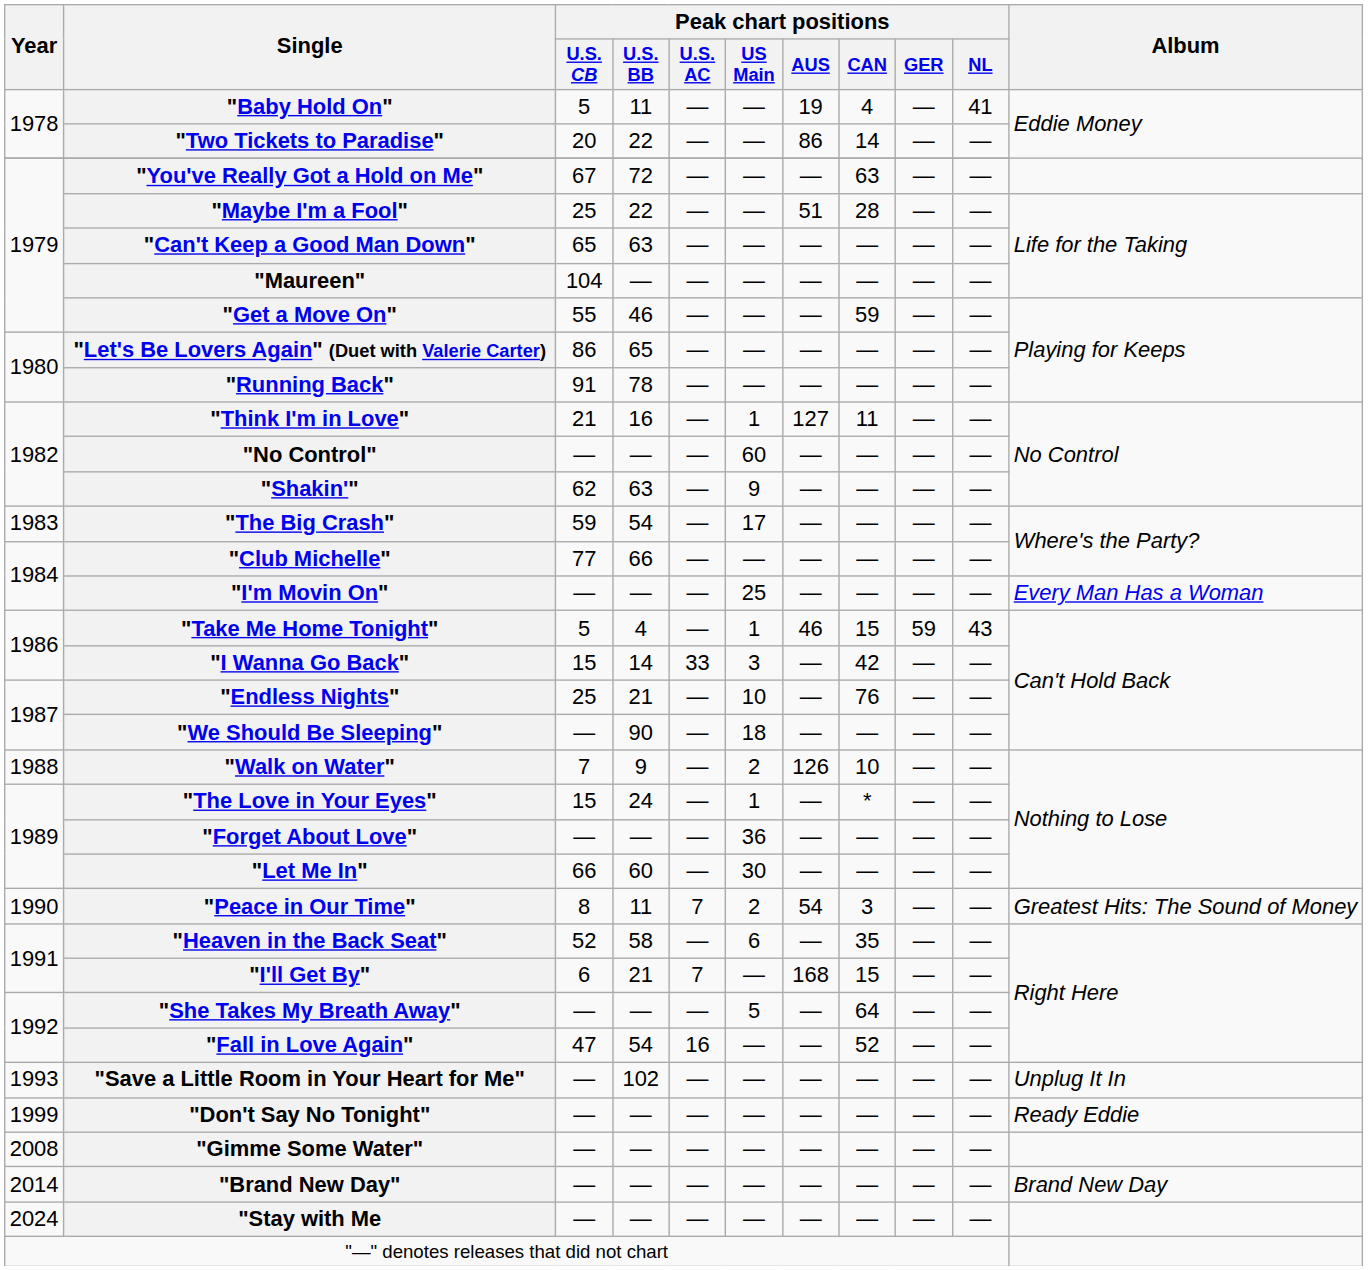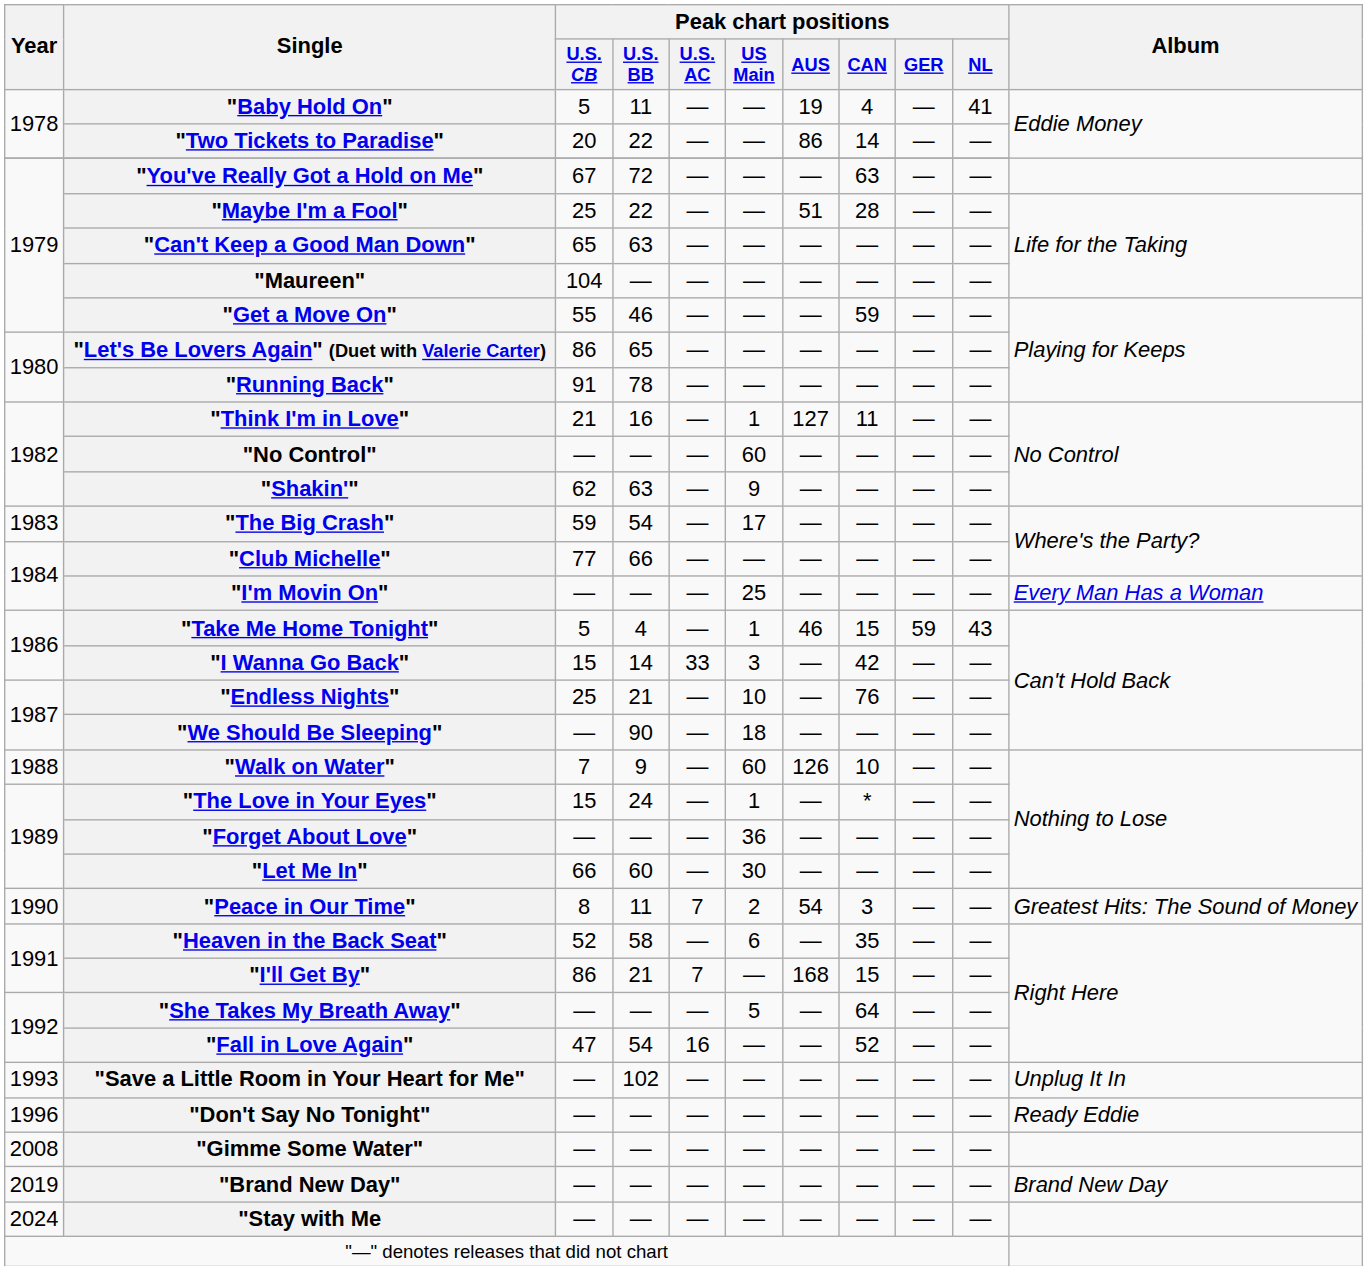 <table class="wikitable plainrowheaders" style="text-align:center;">
 <tr>
 <th rowspan="2">Year</th>
 <th rowspan="2" style="width:22em;">Single</th>
 <th colspan="8">Peak chart positions</th>
 <th rowspan="2">Album</th>
 </tr>
 <tr style="font-size:smaller;">
 <th width="35"><a href='#'>U.S. <em>CB</em></a><br></th>
 <th width="35"><a href='#'>U.S. BB</a><br></th>
 <th width="35"><a href='#'>U.S. AC</a><br></th>
 <th width="35"><a href='#'>US Main</a><br></th>
 <th width="35"><a href='#'>AUS</a><br></th>
 <th width="35"><a href='#'>CAN</a><br></th>
 <th width="35"><a href='#'>GER</a><br></th>
 <th width="35"><a href='#'>NL</a><br></th>
 </tr>
 <tr>
 <td rowspan="2">1978</td>
 <th scope="row">"<a href='#'>Baby Hold On</a>"</th>
 <td>5</td>
 <td>11</td>
 <td>—</td>
 <td>—</td>
 <td>19</td>
 <td>4</td>
 <td>—</td>
 <td>41</td>
 <td align="left" rowspan="3"><em>Eddie Money</em></td>
 </tr>
 <tr>
 <th scope="row">"<a href='#'>Two Tickets to Paradise</a>"</th>
 <td>20</td>
 <td>22</td>
 <td>—</td>
 <td>—</td>
 <td>86</td>
 <td>14</td>
 <td>—</td>
 <td>—</td>
 </tr>
 <tr>
 </tr>
 <tr>
 <td rowspan="5">1979</td>
 <th scope="row">"<a href='#'>You've Really Got a Hold on Me</a>"</th>
 <td>67</td>
 <td>72</td>
 <td>—</td>
 <td>—</td>
 <td>—</td>
 <td>63</td>
 <td>—</td>
 <td>—</td>
 </tr>
 <tr>
 <th scope="row">"<a href='#'>Maybe I'm a Fool</a>"</th>
 <td>25</td>
 <td>22</td>
 <td>—</td>
 <td>—</td>
 <td>51</td>
 <td>28</td>
 <td>—</td>
 <td>—</td>
 <td align="left" rowspan="3"><em>Life for the Taking</em></td>
 </tr>
 <tr>
 <th scope="row">"<a href='#'>Can't Keep a Good Man Down</a>"</th>
 <td>65</td>
 <td>63</td>
 <td>—</td>
 <td>—</td>
 <td>—</td>
 <td>—</td>
 <td>—</td>
 <td>—</td>
 </tr>
 <tr>
 <th scope="row">"Maureen"</th>
 <td>104</td>
 <td>—</td>
 <td>—</td>
 <td>—</td>
 <td>—</td>
 <td>—</td>
 <td>—</td>
 <td>—</td>
 </tr>
 <tr>
 <th scope="row">"<a href='#'>Get a Move On</a>"</th>
 <td>55</td>
 <td>46</td>
 <td>—</td>
 <td>—</td>
 <td>—</td>
 <td>59</td>
 <td>—</td>
 <td>—</td>
 <td align="left" rowspan="3"><em>Playing for Keeps</em></td>
 </tr>
 <tr>
 <td rowspan="2">1980</td>
 <th scope="row">"<a href='#'>Let's Be Lovers Again</a>" <small>(Duet with <a href='#'>Valerie Carter</a>)</small></th>
 <td>86</td>
 <td>65</td>
 <td>—</td>
 <td>—</td>
 <td>—</td>
 <td>—</td>
 <td>—</td>
 <td>—</td>
 </tr>
 <tr>
 <th scope="row">"<a href='#'>Running Back</a>"</th>
 <td>91</td>
 <td>78</td>
 <td>—</td>
 <td>—</td>
 <td>—</td>
 <td>—</td>
 <td>—</td>
 <td>—</td>
 </tr>
 <tr>
 <td rowspan="3">1982</td>
 <th scope="row">"<a href='#'>Think I'm in Love</a>"</th>
 <td>21</td>
 <td>16</td>
 <td>—</td>
 <td>1</td>
 <td>127</td>
 <td>11</td>
 <td>—</td>
 <td>—</td>
 <td align="left" rowspan="3"><em>No Control</em></td>
 </tr>
 <tr>
 <th scope="row">"No Control"</th>
 <td>—</td>
 <td>—</td>
 <td>—</td>
 <td>60</td>
 <td>—</td>
 <td>—</td>
 <td>—</td>
 <td>—</td>
 </tr>
 <tr>
 <th scope="row">"<a href='#'>Shakin'</a>"</th>
 <td>62</td>
 <td>63</td>
 <td>—</td>
 <td>9</td>
 <td>—</td>
 <td>—</td>
 <td>—</td>
 <td>—</td>
 </tr>
 <tr>
 <td>1983</td>
 <th scope="row">"<a href='#'>The Big Crash</a>"</th>
 <td>59</td>
 <td>54</td>
 <td>—</td>
 <td>17</td>
 <td>—</td>
 <td>—</td>
 <td>—</td>
 <td>—</td>
 <td align="left" rowspan="2"><em>Where's the Party?</em></td>
 </tr>
 <tr>
 <td rowspan="2">1984</td>
 <th scope="row">"<a href='#'>Club Michelle</a>"</th>
 <td>77</td>
 <td>66</td>
 <td>—</td>
 <td>—</td>
 <td>—</td>
 <td>—</td>
 <td>—</td>
 <td>—</td>
 </tr>
 <tr>
 <th scope="row">"<a href='#'>I'm Movin On</a>"</th>
 <td>—</td>
 <td>—</td>
 <td>—</td>
 <td>25</td>
 <td>—</td>
 <td>—</td>
 <td>—</td>
 <td>—</td>
 <td align="left"><em><a href='#'>Every Man Has a Woman</a></em></td>
 </tr>
 <tr>
 <td rowspan="2">1986</td>
 <th scope="row">"<a href='#'>Take Me Home Tonight</a>"</th>
 <td>5</td>
 <td>4</td>
 <td>—</td>
 <td>1</td>
 <td>46</td>
 <td>15</td>
 <td>59</td>
 <td>43</td>
 <td align="left" rowspan="4"><em>Can't Hold Back</em></td>
 </tr>
 <tr>
 <th scope="row">"<a href='#'>I Wanna Go Back</a>"</th>
 <td>15</td>
 <td>14</td>
 <td>33</td>
 <td>3</td>
 <td>—</td>
 <td>42</td>
 <td>—</td>
 <td>—</td>
 </tr>
 <tr>
 <td rowspan="2">1987</td>
 <th scope="row">"<a href='#'>Endless Nights</a>"</th>
 <td>25</td>
 <td>21</td>
 <td>—</td>
 <td>10</td>
 <td>—</td>
 <td>76</td>
 <td>—</td>
 <td>—</td>
 </tr>
 <tr>
 <th scope="row">"<a href='#'>We Should Be Sleeping</a>"</th>
 <td>—</td>
 <td>90</td>
 <td>—</td>
 <td>18</td>
 <td>—</td>
 <td>—</td>
 <td>—</td>
 <td>—</td>
 </tr>
 <tr>
 <td>1988</td>
 <th scope="row">"<a href='#'>Walk on Water</a>"</th>
 <td>7</td>
 <td>9</td>
 <td>—</td>
-<td>2</td>
+<td>60</td>
 <td>126</td>
 <td>10</td>
 <td>—</td>
 <td>—</td>
 <td align="left" rowspan="4"><em>Nothing to Lose</em></td>
 </tr>
 <tr>
 <td rowspan="3">1989</td>
 <th scope="row">"<a href='#'>The Love in Your Eyes</a>"</th>
 <td>15</td>
 <td>24</td>
 <td>—</td>
 <td>1</td>
 <td>—</td>
 <td>*</td>
 <td>—</td>
 <td>—</td>
 </tr>
 <tr>
 <th scope="row">"<a href='#'>Forget About Love</a>"</th>
 <td>—</td>
 <td>—</td>
 <td>—</td>
 <td>36</td>
 <td>—</td>
 <td>—</td>
 <td>—</td>
 <td>—</td>
 </tr>
 <tr>
 <th scope="row">"<a href='#'>Let Me In</a>"</th>
 <td>66</td>
 <td>60</td>
 <td>—</td>
 <td>30</td>
 <td>—</td>
 <td>—</td>
 <td>—</td>
 <td>—</td>
 </tr>
 <tr>
 <td>1990</td>
 <th scope="row">"<a href='#'>Peace in Our Time</a>"</th>
 <td>8</td>
 <td>11</td>
 <td>7</td>
 <td>2</td>
 <td>54</td>
 <td>3</td>
 <td>—</td>
 <td>—</td>
 <td align="left"><em>Greatest Hits: The Sound of Money</em></td>
 </tr>
 <tr>
 <td rowspan="2">1991</td>
 <th scope="row">"<a href='#'>Heaven in the Back Seat</a>"</th>
 <td>52</td>
 <td>58</td>
 <td>—</td>
 <td>6</td>
 <td>—</td>
 <td>35</td>
 <td>—</td>
 <td>—</td>
 <td align="left" rowspan="4"><em>Right Here</em></td>
 </tr>
 <tr>
 <th scope="row">"<a href='#'>I'll Get By</a>"</th>
-<td>6</td>
+<td>86</td>
 <td>21</td>
 <td>7</td>
 <td>—</td>
 <td>168</td>
 <td>15</td>
 <td>—</td>
 <td>—</td>
 </tr>
 <tr>
 <td rowspan="2">1992</td>
 <th scope="row">"<a href='#'>She Takes My Breath Away</a>"</th>
 <td>—</td>
 <td>—</td>
 <td>—</td>
 <td>5</td>
 <td>—</td>
 <td>64</td>
 <td>—</td>
 <td>—</td>
 </tr>
 <tr>
 <th scope="row">"<a href='#'>Fall in Love Again</a>"</th>
 <td>47</td>
 <td>54</td>
 <td>16</td>
 <td>—</td>
 <td>—</td>
 <td>52</td>
 <td>—</td>
 <td>—</td>
 </tr>
 <tr>
 <td>1993</td>
 <th scope="row">"Save a Little Room in Your Heart for Me"</th>
 <td>—</td>
 <td>102</td>
 <td>—</td>
 <td>—</td>
 <td>—</td>
 <td>—</td>
 <td>—</td>
 <td>—</td>
 <td align="left"><em>Unplug It In</em></td>
 </tr>
 <tr>
-<td>1999</td>
+<td>1996</td>
 <th scope="row">"Don't Say No Tonight"</th>
 <td>—</td>
 <td>—</td>
 <td>—</td>
 <td>—</td>
 <td>—</td>
 <td>—</td>
 <td>—</td>
 <td>—</td>
 <td align="left"><em>Ready Eddie</em></td>
 </tr>
 <tr>
 <td>2008</td>
 <th scope="row">"Gimme Some Water" </th>
 <td>—</td>
 <td>—</td>
 <td>—</td>
 <td>—</td>
 <td>—</td>
 <td>—</td>
 <td>—</td>
 <td>—</td>
 <td></td>
 </tr>
 <tr>
-<td>2014</td>
+<td>2019</td>
 <th scope="row">"Brand New Day"</th>
 <td>—</td>
 <td>—</td>
 <td>—</td>
 <td>—</td>
 <td>—</td>
 <td>—</td>
 <td>—</td>
 <td>—</td>
 <td align="left"><em>Brand New Day</em></td>
 </tr>
 <tr>
 <td>2024</td>
 <th scope="row">"Stay with Me</th>
 <td>—</td>
 <td>—</td>
 <td>—</td>
 <td>—</td>
 <td>—</td>
 <td>—</td>
 <td>—</td>
 <td>—</td>
 <td></td>
 </tr>
 <tr>
 <td colspan="10" style="font-size:85%">"—" denotes releases that did not chart</td>
 </tr>
 </table>
